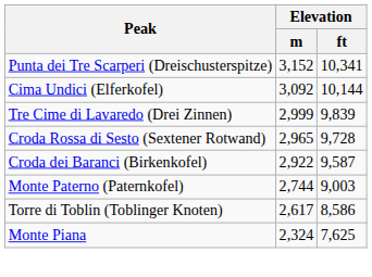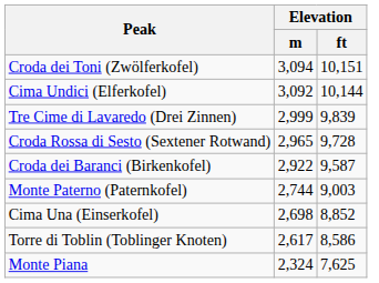 <table class="wikitable">
 <tr>
 <th rowspan=2>Peak</th>
 <th colspan=2>Elevation</th>
 </tr>
 <tr>
 <th>m</th>
 <th>ft</th>
 </tr>
 <tr>
-<td><a href='#'>Punta dei Tre Scarperi</a> (Dreischusterspitze)</td>
-<td>3,152</td>
-<td>10,341</td>
+<td><a href='#'>Croda dei Toni</a> (Zwölferkofel)</td>
+<td>3,094</td>
+<td>10,151</td>
 </tr>
 <tr>
 <td><a href='#'>Cima Undici</a> (Elferkofel)</td>
 <td>3,092</td>
 <td>10,144</td>
 </tr>
 <tr>
 <td><a href='#'>Tre Cime di Lavaredo</a> (Drei Zinnen)</td>
 <td>2,999</td>
 <td>9,839</td>
 </tr>
 <tr>
 <td><a href='#'>Croda Rossa di Sesto</a> (Sextener Rotwand)</td>
 <td>2,965</td>
 <td>9,728</td>
 </tr>
 <tr>
 <td><a href='#'>Croda dei Baranci</a> (Birkenkofel)</td>
 <td>2,922</td>
 <td>9,587</td>
 </tr>
 <tr>
 <td><a href='#'>Monte Paterno</a> (Paternkofel)</td>
 <td>2,744</td>
 <td>9,003</td>
 </tr>
 <tr>
+<td>Cima Una (Einserkofel)</td>
+<td>2,698</td>
+<td>8,852</td>
+</tr>
+<tr>
 <td>Torre di Toblin (Toblinger Knoten)</td>
 <td>2,617</td>
 <td>8,586</td>
 </tr>
 <tr>
 <td><a href='#'>Monte Piana</a></td>
 <td>2,324</td>
 <td>7,625</td>
 </tr>
 </table>
